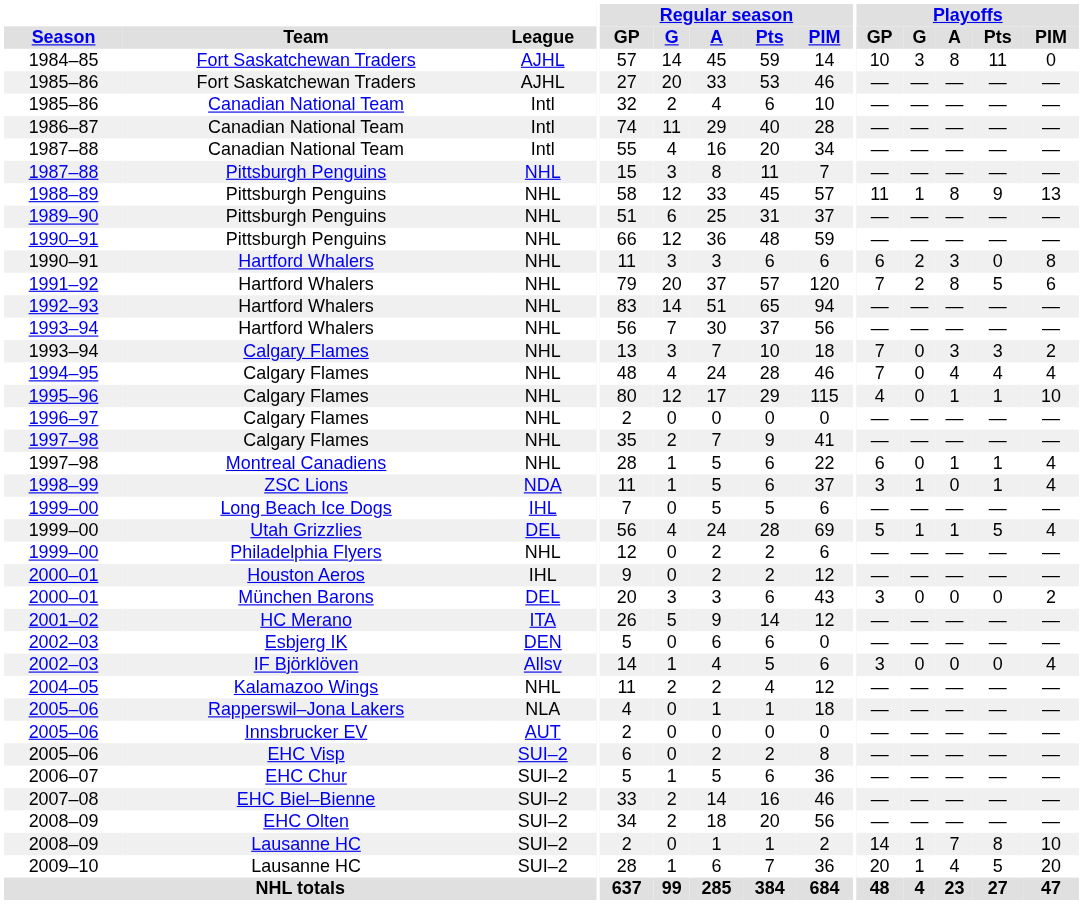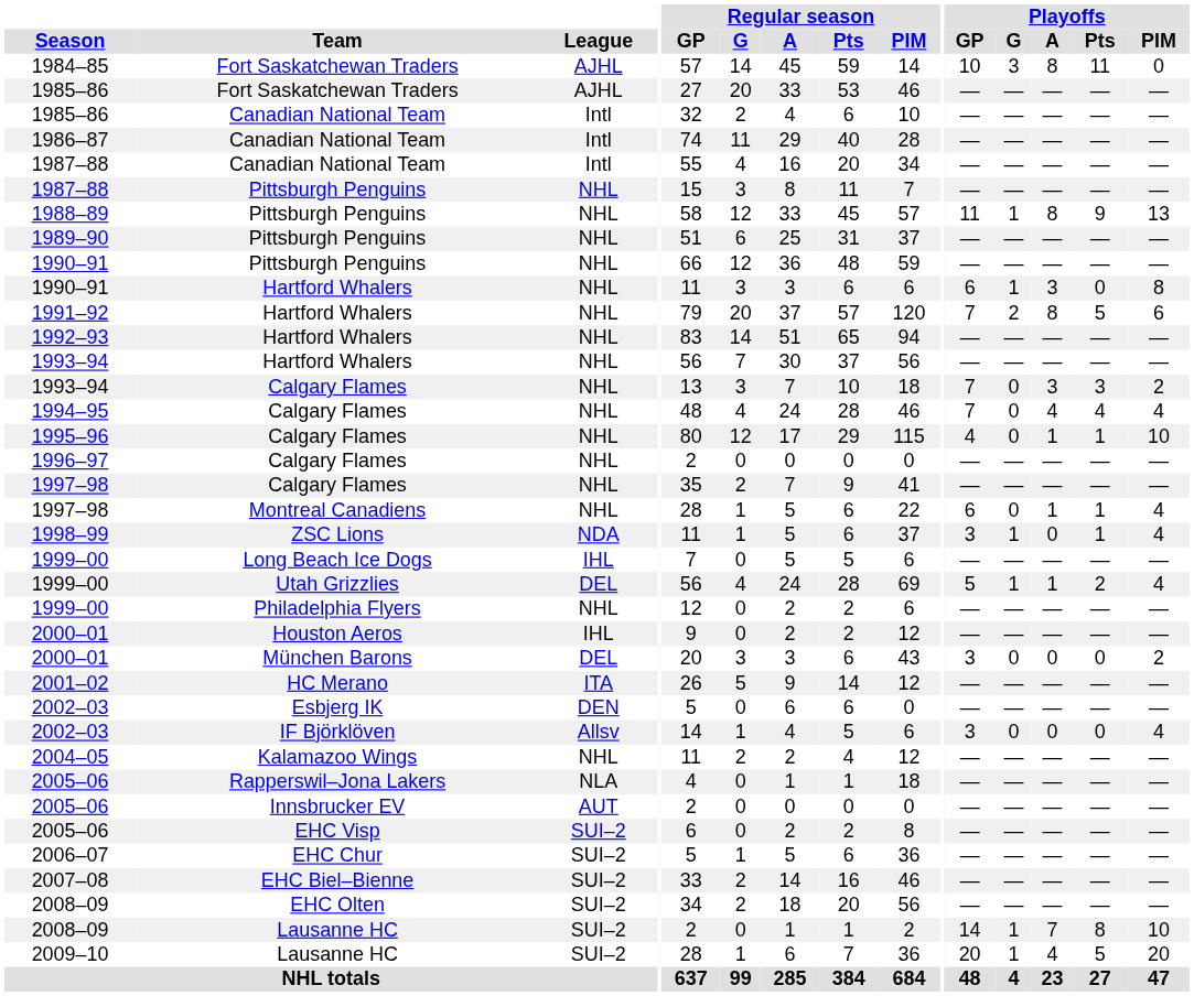 <table border="0" cellpadding="1" cellspacing="0" style="text-align:center; width:60em">
 <tr bgcolor="#e0e0e0">
 <th colspan="3" bgcolor="#ffffff"></th>
 <th rowspan="100" bgcolor="#ffffff"></th>
 <th colspan="5"><a href='#'>Regular season</a></th>
 <th rowspan="100" bgcolor="#ffffff"></th>
 <th colspan="5"><a href='#'>Playoffs</a></th>
 </tr>
 <tr bgcolor="#e0e0e0">
 <th><a href='#'>Season</a></th>
 <th>Team</th>
 <th>League</th>
 <th>GP</th>
 <th><a href='#'>G</a></th>
 <th><a href='#'>A</a></th>
 <th><a href='#'>Pts</a></th>
 <th><a href='#'>PIM</a></th>
 <th>GP</th>
 <th>G</th>
 <th>A</th>
 <th>Pts</th>
 <th>PIM</th>
 </tr>
 <tr>
 <td>1984–85</td>
 <td><a href='#'>Fort Saskatchewan Traders</a></td>
 <td><a href='#'>AJHL</a></td>
 <td>57</td>
 <td>14</td>
 <td>45</td>
 <td>59</td>
 <td>14</td>
 <td>10</td>
 <td>3</td>
 <td>8</td>
 <td>11</td>
 <td>0</td>
 </tr>
 <tr bgcolor="#f0f0f0">
 <td>1985–86</td>
 <td>Fort Saskatchewan Traders</td>
 <td>AJHL</td>
 <td>27</td>
 <td>20</td>
 <td>33</td>
 <td>53</td>
 <td>46</td>
 <td>—</td>
 <td>—</td>
 <td>—</td>
 <td>—</td>
 <td>—</td>
 </tr>
 <tr>
 <td>1985–86</td>
 <td><a href='#'>Canadian National Team</a></td>
 <td>Intl</td>
 <td>32</td>
 <td>2</td>
 <td>4</td>
 <td>6</td>
 <td>10</td>
 <td>—</td>
 <td>—</td>
 <td>—</td>
 <td>—</td>
 <td>—</td>
 </tr>
 <tr bgcolor="#f0f0f0">
 <td>1986–87</td>
 <td>Canadian National Team</td>
 <td>Intl</td>
 <td>74</td>
 <td>11</td>
 <td>29</td>
 <td>40</td>
 <td>28</td>
 <td>—</td>
 <td>—</td>
 <td>—</td>
 <td>—</td>
 <td>—</td>
 </tr>
 <tr>
 <td>1987–88</td>
 <td>Canadian National Team</td>
 <td>Intl</td>
 <td>55</td>
 <td>4</td>
 <td>16</td>
 <td>20</td>
 <td>34</td>
 <td>—</td>
 <td>—</td>
 <td>—</td>
 <td>—</td>
 <td>—</td>
 </tr>
 <tr bgcolor="#f0f0f0">
 <td><a href='#'>1987–88</a></td>
 <td><a href='#'>Pittsburgh Penguins</a></td>
 <td><a href='#'>NHL</a></td>
 <td>15</td>
 <td>3</td>
 <td>8</td>
 <td>11</td>
 <td>7</td>
 <td>—</td>
 <td>—</td>
 <td>—</td>
 <td>—</td>
 <td>—</td>
 </tr>
 <tr>
 <td><a href='#'>1988–89</a></td>
 <td>Pittsburgh Penguins</td>
 <td>NHL</td>
 <td>58</td>
 <td>12</td>
 <td>33</td>
 <td>45</td>
 <td>57</td>
 <td>11</td>
 <td>1</td>
 <td>8</td>
 <td>9</td>
 <td>13</td>
 </tr>
 <tr bgcolor="#f0f0f0">
 <td><a href='#'>1989–90</a></td>
 <td>Pittsburgh Penguins</td>
 <td>NHL</td>
 <td>51</td>
 <td>6</td>
 <td>25</td>
 <td>31</td>
 <td>37</td>
 <td>—</td>
 <td>—</td>
 <td>—</td>
 <td>—</td>
 <td>—</td>
 </tr>
 <tr>
 <td><a href='#'>1990–91</a></td>
 <td>Pittsburgh Penguins</td>
 <td>NHL</td>
 <td>66</td>
 <td>12</td>
 <td>36</td>
 <td>48</td>
 <td>59</td>
 <td>—</td>
 <td>—</td>
 <td>—</td>
 <td>—</td>
 <td>—</td>
 </tr>
 <tr bgcolor="#f0f0f0">
 <td>1990–91</td>
 <td><a href='#'>Hartford Whalers</a></td>
 <td>NHL</td>
 <td>11</td>
 <td>3</td>
 <td>3</td>
 <td>6</td>
 <td>6</td>
 <td>6</td>
-<td>2</td>
+<td>1</td>
 <td>3</td>
 <td>0</td>
 <td>8</td>
 </tr>
 <tr>
 <td><a href='#'>1991–92</a></td>
 <td>Hartford Whalers</td>
 <td>NHL</td>
 <td>79</td>
 <td>20</td>
 <td>37</td>
 <td>57</td>
 <td>120</td>
 <td>7</td>
 <td>2</td>
 <td>8</td>
 <td>5</td>
 <td>6</td>
 </tr>
 <tr bgcolor="#f0f0f0">
 <td><a href='#'>1992–93</a></td>
 <td>Hartford Whalers</td>
 <td>NHL</td>
 <td>83</td>
 <td>14</td>
 <td>51</td>
 <td>65</td>
 <td>94</td>
 <td>—</td>
 <td>—</td>
 <td>—</td>
 <td>—</td>
 <td>—</td>
 </tr>
 <tr>
 <td><a href='#'>1993–94</a></td>
 <td>Hartford Whalers</td>
 <td>NHL</td>
 <td>56</td>
 <td>7</td>
 <td>30</td>
 <td>37</td>
 <td>56</td>
 <td>—</td>
 <td>—</td>
 <td>—</td>
 <td>—</td>
 <td>—</td>
 </tr>
 <tr bgcolor="#f0f0f0">
 <td>1993–94</td>
 <td><a href='#'>Calgary Flames</a></td>
 <td>NHL</td>
 <td>13</td>
 <td>3</td>
 <td>7</td>
 <td>10</td>
 <td>18</td>
 <td>7</td>
 <td>0</td>
 <td>3</td>
 <td>3</td>
 <td>2</td>
 </tr>
 <tr>
 <td><a href='#'>1994–95</a></td>
 <td>Calgary Flames</td>
 <td>NHL</td>
 <td>48</td>
 <td>4</td>
 <td>24</td>
 <td>28</td>
 <td>46</td>
 <td>7</td>
 <td>0</td>
 <td>4</td>
 <td>4</td>
 <td>4</td>
 </tr>
 <tr bgcolor="#f0f0f0">
 <td><a href='#'>1995–96</a></td>
 <td>Calgary Flames</td>
 <td>NHL</td>
 <td>80</td>
 <td>12</td>
 <td>17</td>
 <td>29</td>
 <td>115</td>
 <td>4</td>
 <td>0</td>
 <td>1</td>
 <td>1</td>
 <td>10</td>
 </tr>
 <tr>
 <td><a href='#'>1996–97</a></td>
 <td>Calgary Flames</td>
 <td>NHL</td>
 <td>2</td>
 <td>0</td>
 <td>0</td>
 <td>0</td>
 <td>0</td>
 <td>—</td>
 <td>—</td>
 <td>—</td>
 <td>—</td>
 <td>—</td>
 </tr>
 <tr bgcolor="#f0f0f0">
 <td><a href='#'>1997–98</a></td>
 <td>Calgary Flames</td>
 <td>NHL</td>
 <td>35</td>
 <td>2</td>
 <td>7</td>
 <td>9</td>
 <td>41</td>
 <td>—</td>
 <td>—</td>
 <td>—</td>
 <td>—</td>
 <td>—</td>
 </tr>
 <tr>
 <td>1997–98</td>
 <td><a href='#'>Montreal Canadiens</a></td>
 <td>NHL</td>
 <td>28</td>
 <td>1</td>
 <td>5</td>
 <td>6</td>
 <td>22</td>
 <td>6</td>
 <td>0</td>
 <td>1</td>
 <td>1</td>
 <td>4</td>
 </tr>
 <tr bgcolor="#f0f0f0">
 <td><a href='#'>1998–99</a></td>
 <td><a href='#'>ZSC Lions</a></td>
 <td><a href='#'>NDA</a></td>
 <td>11</td>
 <td>1</td>
 <td>5</td>
 <td>6</td>
 <td>37</td>
 <td>3</td>
 <td>1</td>
 <td>0</td>
 <td>1</td>
 <td>4</td>
 </tr>
 <tr>
 <td><a href='#'>1999–00</a></td>
 <td><a href='#'>Long Beach Ice Dogs</a></td>
 <td><a href='#'>IHL</a></td>
 <td>7</td>
 <td>0</td>
 <td>5</td>
 <td>5</td>
 <td>6</td>
 <td>—</td>
 <td>—</td>
 <td>—</td>
 <td>—</td>
 <td>—</td>
 </tr>
 <tr bgcolor="#f0f0f0">
 <td>1999–00</td>
 <td><a href='#'>Utah Grizzlies</a></td>
 <td><a href='#'>DEL</a></td>
 <td>56</td>
 <td>4</td>
 <td>24</td>
 <td>28</td>
 <td>69</td>
 <td>5</td>
 <td>1</td>
 <td>1</td>
-<td>5</td>
+<td>2</td>
 <td>4</td>
 </tr>
 <tr>
 <td><a href='#'>1999–00</a></td>
 <td><a href='#'>Philadelphia Flyers</a></td>
 <td>NHL</td>
 <td>12</td>
 <td>0</td>
 <td>2</td>
 <td>2</td>
 <td>6</td>
 <td>—</td>
 <td>—</td>
 <td>—</td>
 <td>—</td>
 <td>—</td>
 </tr>
 <tr bgcolor="#f0f0f0">
 <td><a href='#'>2000–01</a></td>
 <td><a href='#'>Houston Aeros</a></td>
 <td>IHL</td>
 <td>9</td>
 <td>0</td>
 <td>2</td>
 <td>2</td>
 <td>12</td>
 <td>—</td>
 <td>—</td>
 <td>—</td>
 <td>—</td>
 <td>—</td>
 </tr>
 <tr>
 <td><a href='#'>2000–01</a></td>
 <td><a href='#'>München Barons</a></td>
 <td><a href='#'>DEL</a></td>
 <td>20</td>
 <td>3</td>
 <td>3</td>
 <td>6</td>
 <td>43</td>
 <td>3</td>
 <td>0</td>
 <td>0</td>
 <td>0</td>
 <td>2</td>
 </tr>
 <tr bgcolor="#f0f0f0">
 <td><a href='#'>2001–02</a></td>
 <td><a href='#'>HC Merano</a></td>
 <td><a href='#'>ITA</a></td>
 <td>26</td>
 <td>5</td>
 <td>9</td>
 <td>14</td>
 <td>12</td>
 <td>—</td>
 <td>—</td>
 <td>—</td>
 <td>—</td>
 <td>—</td>
 </tr>
 <tr>
 <td><a href='#'>2002–03</a></td>
 <td><a href='#'>Esbjerg IK</a></td>
 <td><a href='#'>DEN</a></td>
 <td>5</td>
 <td>0</td>
 <td>6</td>
 <td>6</td>
 <td>0</td>
 <td>—</td>
 <td>—</td>
 <td>—</td>
 <td>—</td>
 <td>—</td>
 </tr>
 <tr bgcolor="#f0f0f0">
 <td><a href='#'>2002–03</a></td>
 <td><a href='#'>IF Björklöven</a></td>
 <td><a href='#'>Allsv</a></td>
 <td>14</td>
 <td>1</td>
 <td>4</td>
 <td>5</td>
 <td>6</td>
 <td>3</td>
 <td>0</td>
 <td>0</td>
 <td>0</td>
 <td>4</td>
 </tr>
 <tr>
 <td><a href='#'>2004–05</a></td>
 <td><a href='#'>Kalamazoo Wings</a></td>
 <td>NHL</td>
 <td>11</td>
 <td>2</td>
 <td>2</td>
 <td>4</td>
 <td>12</td>
 <td>—</td>
 <td>—</td>
 <td>—</td>
 <td>—</td>
 <td>—</td>
 </tr>
 <tr bgcolor="#f0f0f0">
 <td><a href='#'>2005–06</a></td>
 <td><a href='#'>Rapperswil–Jona Lakers</a></td>
 <td>NLA</td>
 <td>4</td>
 <td>0</td>
 <td>1</td>
 <td>1</td>
 <td>18</td>
 <td>—</td>
 <td>—</td>
 <td>—</td>
 <td>—</td>
 <td>—</td>
 </tr>
 <tr>
 <td><a href='#'>2005–06</a></td>
 <td><a href='#'>Innsbrucker EV</a></td>
 <td><a href='#'>AUT</a></td>
 <td>2</td>
 <td>0</td>
 <td>0</td>
 <td>0</td>
 <td>0</td>
 <td>—</td>
 <td>—</td>
 <td>—</td>
 <td>—</td>
 <td>—</td>
 </tr>
 <tr bgcolor="#f0f0f0">
 <td>2005–06</td>
 <td><a href='#'>EHC Visp</a></td>
 <td><a href='#'>SUI–2</a></td>
 <td>6</td>
 <td>0</td>
 <td>2</td>
 <td>2</td>
 <td>8</td>
 <td>—</td>
 <td>—</td>
 <td>—</td>
 <td>—</td>
 <td>—</td>
 </tr>
 <tr>
 <td>2006–07</td>
 <td><a href='#'>EHC Chur</a></td>
 <td>SUI–2</td>
 <td>5</td>
 <td>1</td>
 <td>5</td>
 <td>6</td>
 <td>36</td>
 <td>—</td>
 <td>—</td>
 <td>—</td>
 <td>—</td>
 <td>—</td>
 </tr>
 <tr bgcolor="#f0f0f0">
 <td>2007–08</td>
 <td><a href='#'>EHC Biel–Bienne</a></td>
 <td>SUI–2</td>
 <td>33</td>
 <td>2</td>
 <td>14</td>
 <td>16</td>
 <td>46</td>
 <td>—</td>
 <td>—</td>
 <td>—</td>
 <td>—</td>
 <td>—</td>
 </tr>
 <tr>
 <td>2008–09</td>
 <td><a href='#'>EHC Olten</a></td>
 <td>SUI–2</td>
 <td>34</td>
 <td>2</td>
 <td>18</td>
 <td>20</td>
 <td>56</td>
 <td>—</td>
 <td>—</td>
 <td>—</td>
 <td>—</td>
 <td>—</td>
 </tr>
 <tr bgcolor="#f0f0f0">
 <td>2008–09</td>
 <td><a href='#'>Lausanne HC</a></td>
 <td>SUI–2</td>
 <td>2</td>
 <td>0</td>
 <td>1</td>
 <td>1</td>
 <td>2</td>
 <td>14</td>
 <td>1</td>
 <td>7</td>
 <td>8</td>
 <td>10</td>
 </tr>
 <tr>
 <td>2009–10</td>
 <td>Lausanne HC</td>
 <td>SUI–2</td>
 <td>28</td>
 <td>1</td>
 <td>6</td>
 <td>7</td>
 <td>36</td>
 <td>20</td>
 <td>1</td>
 <td>4</td>
 <td>5</td>
 <td>20</td>
 </tr>
 <tr bgcolor="#e0e0e0">
 <th colspan="3">NHL totals</th>
 <th>637</th>
 <th>99</th>
 <th>285</th>
 <th>384</th>
 <th>684</th>
 <th>48</th>
 <th>4</th>
 <th>23</th>
 <th>27</th>
 <th>47</th>
 </tr>
 </table>
